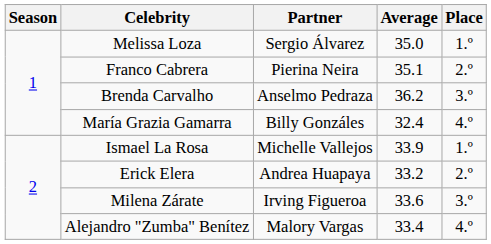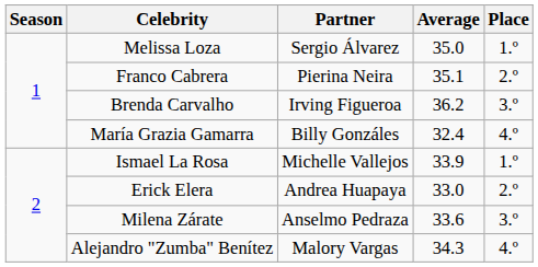 <table class="wikitable sortable" style="text-align: center; white-space:nowrap; margin:auto">
 <tr>
 <th>Season</th>
 <th>Celebrity</th>
 <th>Partner</th>
 <th>Average</th>
 <th>Place</th>
 </tr>
 <tr>
 <td rowspan="4"><a href='#'>1</a></td>
 <td>Melissa Loza</td>
 <td>Sergio Álvarez</td>
 <td>35.0</td>
 <td>1.º</td>
 </tr>
 <tr>
 <td>Franco Cabrera</td>
 <td>Pierina Neira</td>
 <td>35.1</td>
 <td>2.º</td>
 </tr>
 <tr>
 <td>Brenda Carvalho</td>
-<td>Anselmo Pedraza</td>
+<td>Irving Figueroa</td>
 <td>36.2</td>
 <td>3.º</td>
 </tr>
 <tr>
 <td>María Grazia Gamarra</td>
 <td>Billy Gonzáles</td>
 <td>32.4</td>
 <td>4.º</td>
 </tr>
 <tr>
 <td rowspan="4"><a href='#'>2</a></td>
 <td>Ismael La Rosa</td>
 <td>Michelle Vallejos</td>
 <td>33.9</td>
 <td>1.º</td>
 </tr>
 <tr>
 <td>Erick Elera</td>
 <td>Andrea Huapaya</td>
-<td>33.2</td>
+<td>33.0</td>
 <td>2.º</td>
 </tr>
 <tr>
 <td>Milena Zárate</td>
-<td>Irving Figueroa</td>
+<td>Anselmo Pedraza</td>
 <td>33.6</td>
 <td>3.º</td>
 </tr>
 <tr>
 <td>Alejandro "Zumba" Benítez</td>
 <td>Malory Vargas</td>
-<td>33.4</td>
+<td>34.3</td>
 <td>4.º</td>
 </tr>
 </table>
